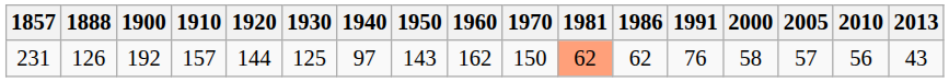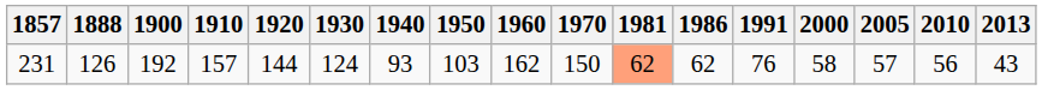 <table class="wikitable" style="margin:1em auto; text-align:center;">
 <tr>
 <th>1857</th>
 <th>1888</th>
 <th>1900</th>
 <th>1910</th>
 <th>1920</th>
 <th>1930</th>
 <th>1940</th>
 <th>1950</th>
 <th>1960</th>
 <th>1970</th>
 <th>1981</th>
 <th>1986</th>
 <th>1991</th>
 <th>2000</th>
 <th>2005</th>
 <th>2010</th>
 <th>2013</th>
 </tr>
 <tr>
 <td>231</td>
 <td>126</td>
 <td>192</td>
 <td>157</td>
 <td>144</td>
-<td>125</td>
-<td>97</td>
-<td>143</td>
+<td>124</td>
+<td>93</td>
+<td>103</td>
 <td>162</td>
 <td>150</td>
 <td style="background: lightsalmon;">62</td>
 <td>62</td>
 <td>76</td>
 <td>58</td>
 <td>57</td>
 <td>56</td>
 <td>43</td>
 </tr>
 </table>
